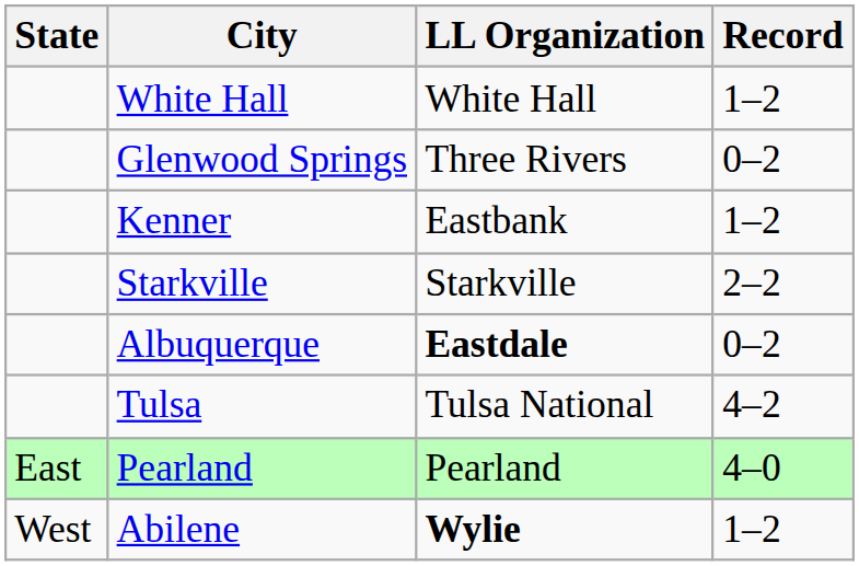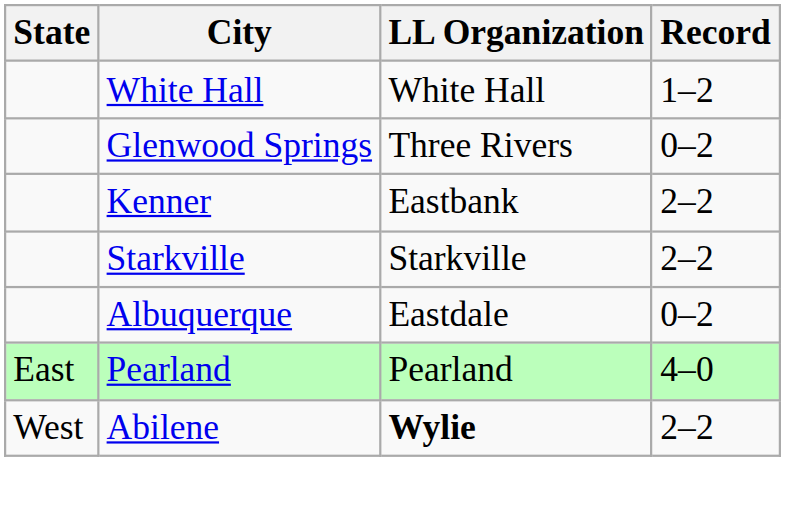 <table class="wikitable">
 <tr>
 <th>State</th>
 <th>City</th>
 <th>LL Organization</th>
 <th>Record</th>
 </tr>
 <tr>
 <td><strong></strong></td>
 <td><a href='#'>White Hall</a></td>
 <td>White Hall</td>
 <td>1–2</td>
 </tr>
 <tr>
 <td><strong></strong></td>
 <td><a href='#'>Glenwood Springs</a></td>
 <td>Three Rivers</td>
 <td>0–2</td>
 </tr>
 <tr>
 <td><strong></strong></td>
 <td><a href='#'>Kenner</a></td>
 <td>Eastbank</td>
-<td>1–2</td>
+<td>2–2</td>
 </tr>
 <tr>
 <td><strong></strong></td>
 <td><a href='#'>Starkville</a></td>
 <td>Starkville</td>
 <td>2–2</td>
 </tr>
 <tr>
 <td><strong></strong></td>
 <td><a href='#'>Albuquerque</a></td>
-<td><strong>Eastdale</strong></td>
+<td>Eastdale</td>
 <td>0–2</td>
-</tr>
-<tr>
-<td><strong></strong></td>
-<td><a href='#'>Tulsa</a></td>
-<td>Tulsa National</td>
-<td>4–2</td>
 </tr>
 <tr bgcolor="bbffbb">
 <td><strong></strong> East</td>
 <td><a href='#'>Pearland</a></td>
 <td>Pearland</td>
 <td>4–0</td>
 </tr>
 <tr>
 <td><strong></strong> West</td>
 <td><a href='#'>Abilene</a></td>
 <td><strong>Wylie</strong></td>
-<td>1–2</td>
+<td>2–2</td>
 </tr>
 </table>
